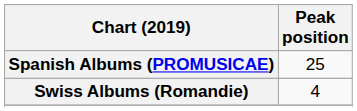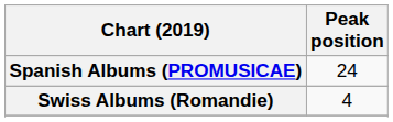 <table class="wikitable sortable plainrowheaders" style="text-align:center">
 <tr>
 <th scope="col">Chart (2019)</th>
 <th scope="col">Peak<br>position</th>
 </tr>
 <tr>
 </tr>
 <tr>
 </tr>
 <tr>
 </tr>
 <tr>
 </tr>
 <tr>
 </tr>
 <tr>
 </tr>
 <tr>
 </tr>
 <tr>
 </tr>
 <tr>
 </tr>
 <tr>
 </tr>
 <tr>
 </tr>
 <tr>
 </tr>
 <tr>
 </tr>
 <tr>
 </tr>
 <tr>
 </tr>
 <tr>
 </tr>
 <tr>
 <th scope="row">Spanish Albums (<a href='#'>PROMUSICAE</a>)</th>
-<td>25</td>
+<td>24</td>
 </tr>
 <tr>
 </tr>
 <tr>
 </tr>
 <tr>
 <th scope="row">Swiss Albums (Romandie)</th>
 <td>4</td>
 </tr>
 <tr v>
 </tr>
 <tr>
 </tr>
 <tr>
 </tr>
 <tr>
 </tr>
 <tr>
 </tr>
 <tr>
 </tr>
 <tr>
 </tr>
 <tr>
 </tr>
 </table>
